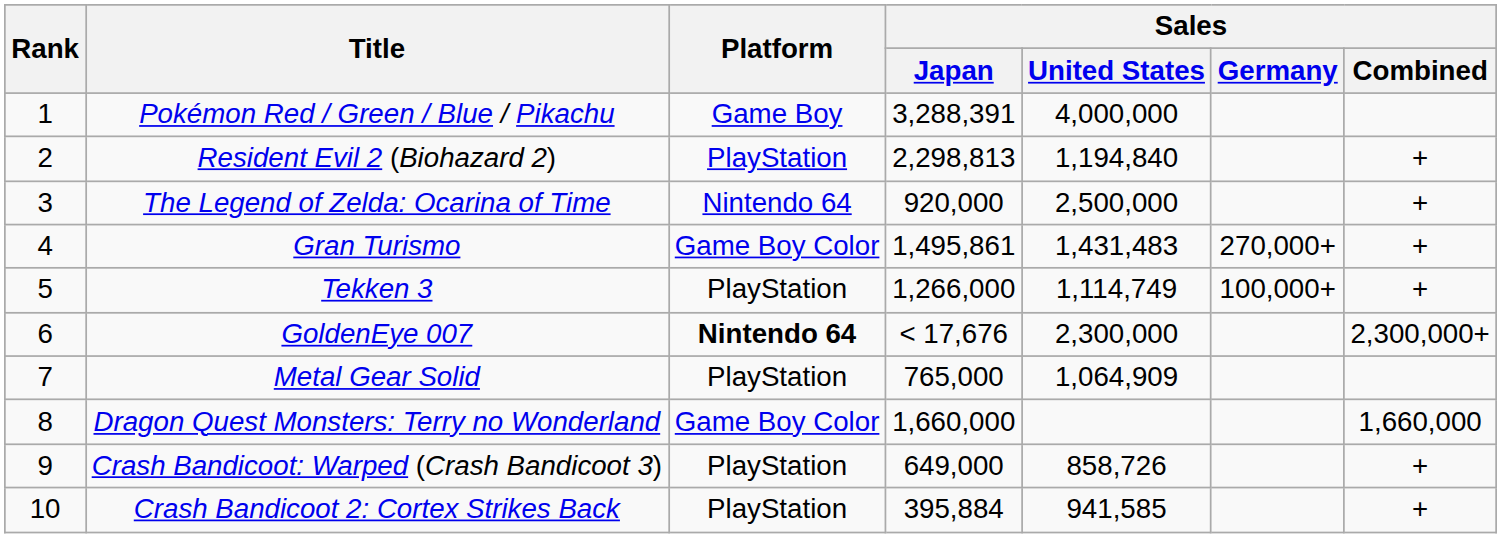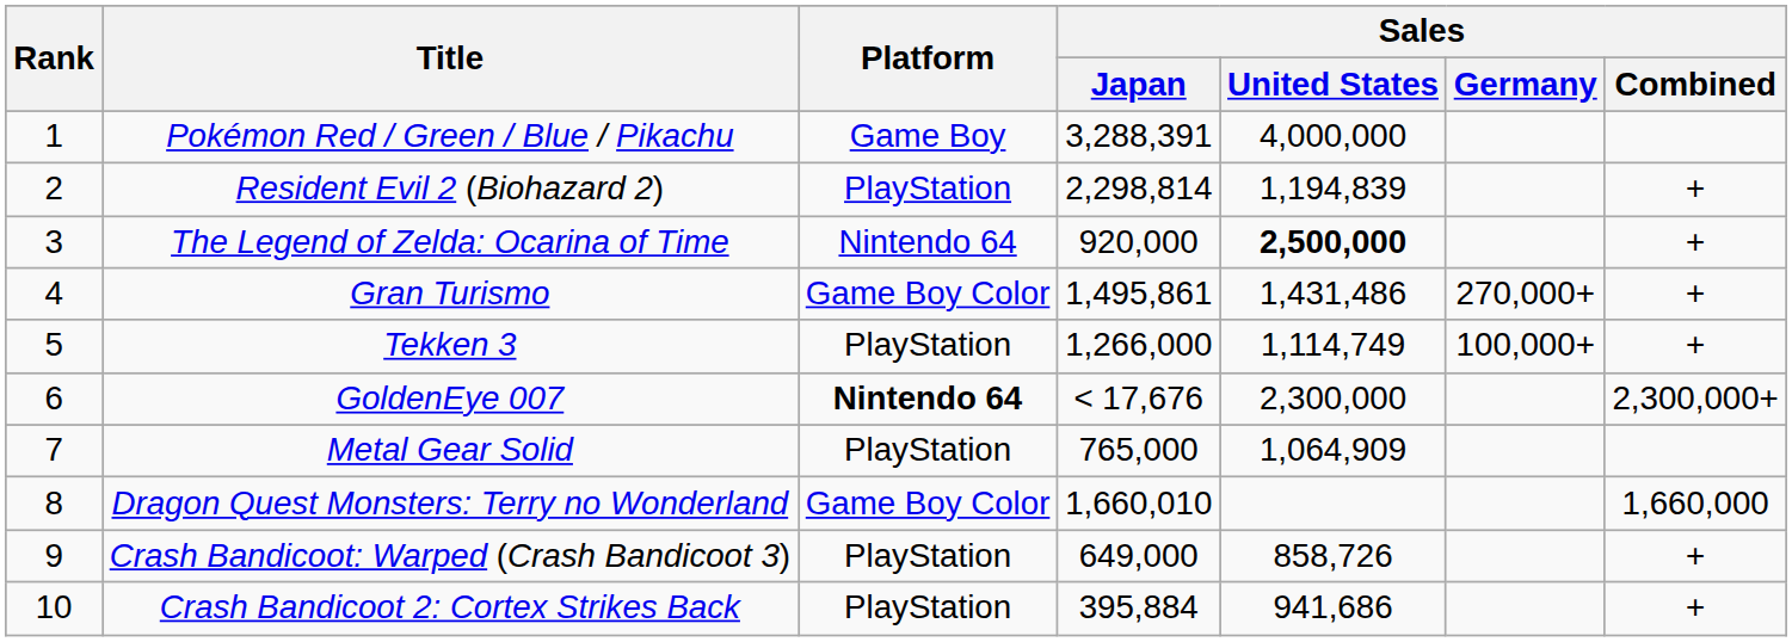 <table class="wikitable sortable" style="text-align:center">
 <tr>
 <th rowspan="2">Rank</th>
 <th rowspan="2">Title</th>
 <th rowspan="2">Platform</th>
 <th colspan="4">Sales</th>
 </tr>
 <tr>
 <th><a href='#'>Japan</a></th>
 <th><a href='#'>United States</a></th>
 <th><a href='#'>Germany</a></th>
 <th>Combined</th>
 </tr>
 <tr>
 <td>1</td>
 <td><em><a href='#'>Pokémon Red / Green / Blue</a> / <a href='#'>Pikachu</a></em></td>
 <td><a href='#'>Game Boy</a></td>
 <td>3,288,391</td>
 <td>4,000,000</td>
 <td></td>
 <td></td>
 </tr>
 <tr>
 <td>2</td>
 <td><em><a href='#'>Resident Evil 2</a></em> (<em>Biohazard 2</em>)</td>
 <td><a href='#'>PlayStation</a></td>
-<td>2,298,813</td>
-<td>1,194,840</td>
+<td>2,298,814</td>
+<td>1,194,839</td>
 <td></td>
 <td>+</td>
 </tr>
 <tr>
 <td>3</td>
 <td><em><a href='#'>The Legend of Zelda: Ocarina of Time</a></em></td>
 <td><a href='#'>Nintendo 64</a></td>
 <td>920,000</td>
-<td>2,500,000</td>
+<td><strong>2,500,000</strong></td>
 <td></td>
 <td>+</td>
 </tr>
 <tr>
 <td>4</td>
 <td><em><a href='#'>Gran Turismo</a></em></td>
 <td><a href='#'>Game Boy Color</a></td>
 <td>1,495,861</td>
-<td>1,431,483</td>
+<td>1,431,486</td>
 <td>270,000+</td>
 <td>+</td>
 </tr>
 <tr>
 <td>5</td>
 <td><em><a href='#'>Tekken 3</a></em></td>
 <td>PlayStation</td>
 <td>1,266,000</td>
 <td>1,114,749</td>
 <td>100,000+</td>
 <td>+</td>
 </tr>
 <tr>
 <td>6</td>
 <td><em><a href='#'>GoldenEye 007</a></em></td>
 <td><strong>Nintendo 64</strong></td>
 <td>< 17,676</td>
 <td>2,300,000</td>
 <td></td>
 <td>2,300,000+</td>
 </tr>
 <tr>
 <td>7</td>
 <td><em><a href='#'>Metal Gear Solid</a></em></td>
 <td>PlayStation</td>
 <td>765,000</td>
 <td>1,064,909</td>
 <td></td>
 <td></td>
 </tr>
 <tr>
 <td>8</td>
 <td><em><a href='#'>Dragon Quest Monsters: Terry no Wonderland</a></em></td>
 <td><a href='#'>Game Boy Color</a></td>
-<td>1,660,000</td>
+<td>1,660,010</td>
 <td></td>
 <td></td>
 <td>1,660,000</td>
 </tr>
 <tr>
 <td>9</td>
 <td><em><a href='#'>Crash Bandicoot: Warped</a></em> (<em>Crash Bandicoot 3</em>)</td>
 <td>PlayStation</td>
 <td>649,000</td>
 <td>858,726</td>
 <td></td>
 <td>+</td>
 </tr>
 <tr>
 <td>10</td>
 <td><em><a href='#'>Crash Bandicoot 2: Cortex Strikes Back</a></em></td>
 <td>PlayStation</td>
 <td>395,884</td>
-<td>941,585</td>
+<td>941,686</td>
 <td></td>
 <td>+</td>
 </tr>
 </table>
